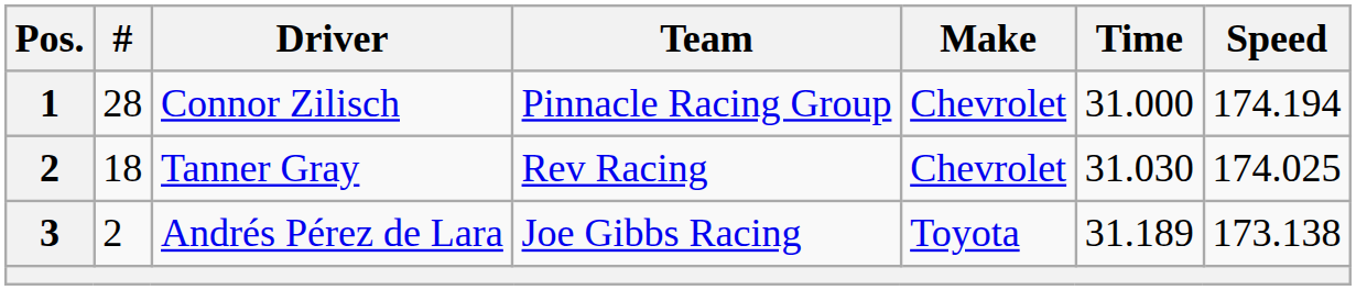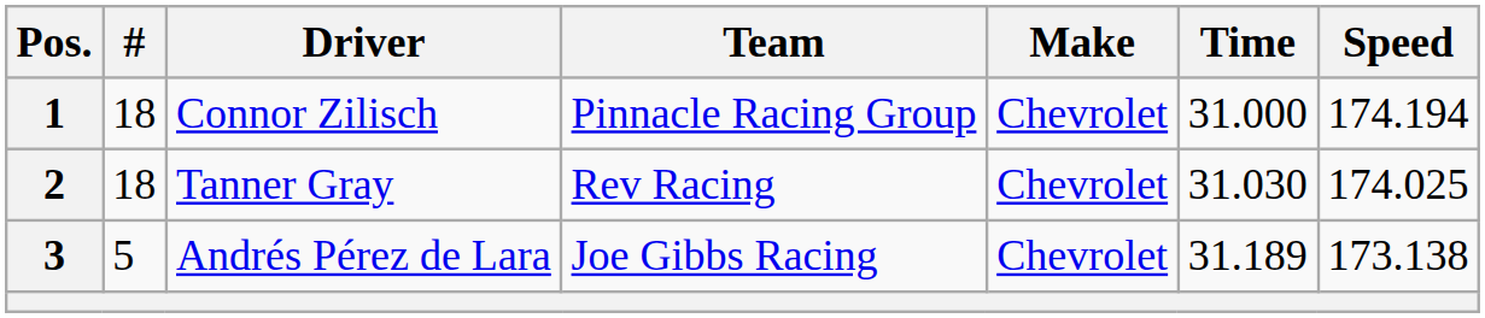 <table class="wikitable" style="font-size:95%">
 <tr>
 <th>Pos.</th>
 <th>#</th>
 <th>Driver</th>
 <th>Team</th>
 <th>Make</th>
 <th>Time</th>
 <th>Speed</th>
 </tr>
 <tr>
 <th>1</th>
-<td>28</td>
+<td>18</td>
 <td><a href='#'>Connor Zilisch</a></td>
 <td><a href='#'>Pinnacle Racing Group</a></td>
 <td><a href='#'>Chevrolet</a></td>
 <td>31.000</td>
 <td>174.194</td>
 </tr>
 <tr>
 <th>2</th>
 <td>18</td>
 <td><a href='#'>Tanner Gray</a></td>
 <td><a href='#'>Rev Racing</a></td>
 <td><a href='#'>Chevrolet</a></td>
 <td>31.030</td>
 <td>174.025</td>
 </tr>
 <tr>
 <th>3</th>
-<td>2</td>
+<td>5</td>
 <td><a href='#'>Andrés Pérez de Lara</a></td>
 <td><a href='#'>Joe Gibbs Racing</a></td>
-<td><a href='#'>Toyota</a></td>
+<td><a href='#'>Chevrolet</a></td>
 <td>31.189</td>
 <td>173.138</td>
 </tr>
 <tr>
 <th colspan="7"></th>
 </tr>
 </table>
